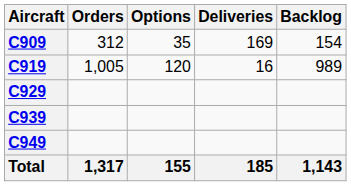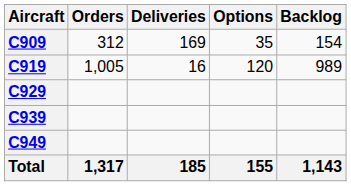 <table class="wikitable sortable" style="text-align: right;">
 <tr>
 <th>Aircraft</th>
 <th>Orders</th>
+<th>Deliveries</th>
 <th>Options</th>
-<th>Deliveries</th>
 <th>Backlog</th>
 </tr>
 <tr>
 <th style="text-align: left"><a href='#'>C909</a></th>
 <td>312</td>
+<td>169</td>
 <td>35</td>
-<td>169</td>
 <td>154</td>
 </tr>
 <tr>
 <th style="text-align:left"><a href='#'>C919</a></th>
 <td>1,005</td>
+<td>16</td>
 <td>120</td>
-<td>16</td>
 <td>989</td>
 </tr>
 <tr>
 <th style="text-align:left"><a href='#'>C929</a></th>
 <td></td>
 <td></td>
 <td></td>
 <td></td>
 </tr>
 <tr>
 <th style="text-align:left"><a href='#'>C939</a></th>
 <td></td>
 <td></td>
 <td></td>
 <td></td>
 </tr>
 <tr class="sortbottom">
 <th style="text-align:left"><a href='#'>C949</a></th>
 <td></td>
 <td></td>
 <td></td>
 <td></td>
 </tr>
 <tr class="sortbottom">
 <th style="text-align:left">Total</th>
 <th style="text-align:right">1,317</th>
+<th style="text-align:right">185</th>
 <th style="text-align:right">155</th>
-<th style="text-align:right">185</th>
 <th style="text-align:right">1,143</th>
 </tr>
 </table>
